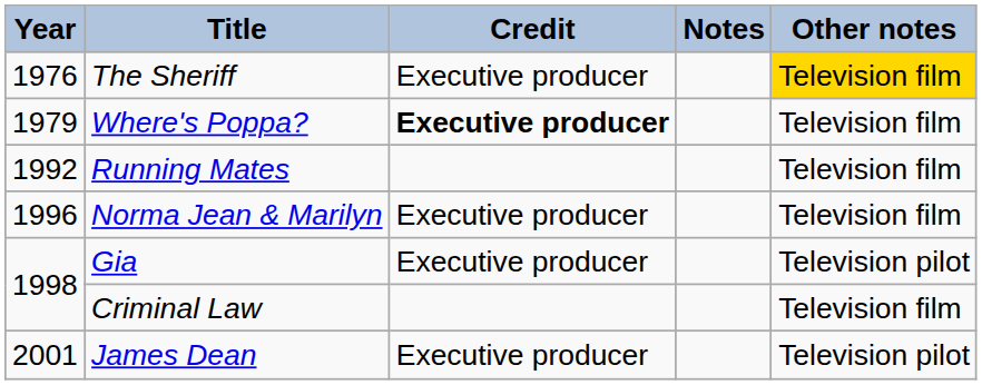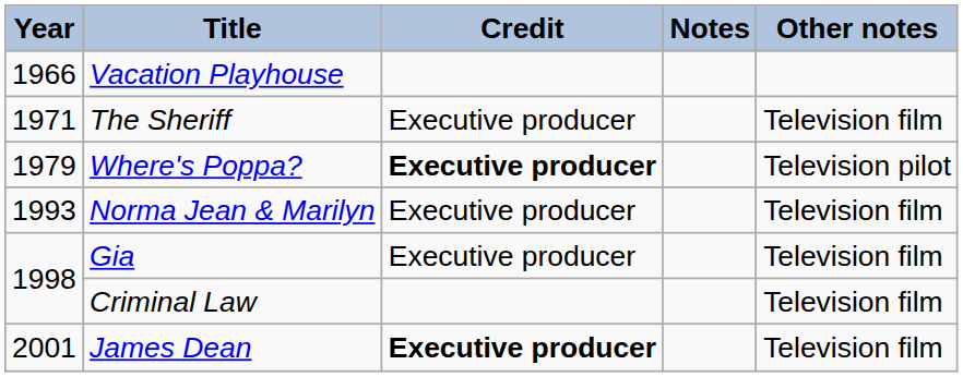 <table class="wikitable" style="font-size:95%;">
 <tr>
 <th style="background:#B0C4DE;">Year</th>
 <th style="background:#B0C4DE;">Title</th>
 <th style="background:#B0C4DE;">Credit</th>
 <th style="background:#B0C4DE;">Notes</th>
 <th style="background:#B0C4DE;">Other notes</th>
 </tr>
 <tr>
-<td>1976</td>
+<td>1966</td>
+<td><em><a href='#'>Vacation Playhouse</a></em></td>
+<td></td>
+<td></td>
+<td></td>
+</tr>
+<tr>
+<td>1971</td>
 <td><em>The Sheriff</em></td>
 <td>Executive producer</td>
 <td></td>
-<td style="background: gold;">Television film</td>
+<td>Television film</td>
 </tr>
 <tr>
 <td>1979</td>
 <td><em><a href='#'>Where's Poppa?</a></em></td>
 <td><strong>Executive producer</strong></td>
 <td></td>
-<td>Television film</td>
+<td>Television pilot</td>
 </tr>
 <tr>
-<td>1992</td>
-<td><em><a href='#'>Running Mates</a></em></td>
-<td></td>
-<td></td>
-<td>Television film</td>
-</tr>
-<tr>
-<td>1996</td>
+<td>1993</td>
 <td><em><a href='#'>Norma Jean & Marilyn</a></em></td>
 <td>Executive producer</td>
 <td></td>
 <td>Television film</td>
 </tr>
 <tr>
 <td rowspan=2>1998</td>
 <td><em><a href='#'>Gia</a></em></td>
 <td>Executive producer</td>
 <td></td>
-<td>Television pilot</td>
+<td>Television film</td>
 </tr>
 <tr>
 <td><em>Criminal Law</em></td>
 <td></td>
 <td></td>
 <td>Television film</td>
 </tr>
 <tr>
 <td>2001</td>
 <td><em><a href='#'>James Dean</a></em></td>
-<td>Executive producer</td>
+<td><strong>Executive producer</strong></td>
 <td></td>
-<td>Television pilot</td>
+<td>Television film</td>
 </tr>
 </table>
